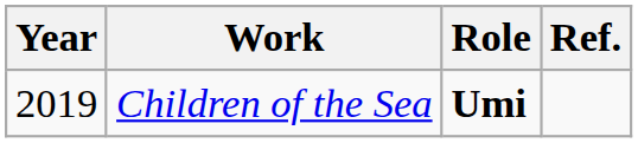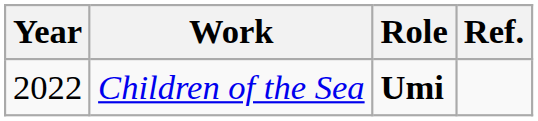 <table class="wikitable sortable plainrowheaders">
 <tr>
 <th scope="col">Year</th>
 <th scope="col">Work</th>
 <th scope="col">Role</th>
 <th scope="col" class="unsortable">Ref.</th>
 </tr>
 <tr>
-<td>2019</td>
+<td>2022</td>
 <td><em><a href='#'>Children of the Sea</a></em></td>
 <td><strong>Umi</strong></td>
 <td></td>
 </tr>
 </table>
